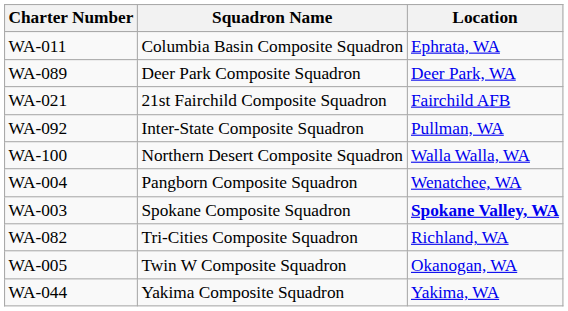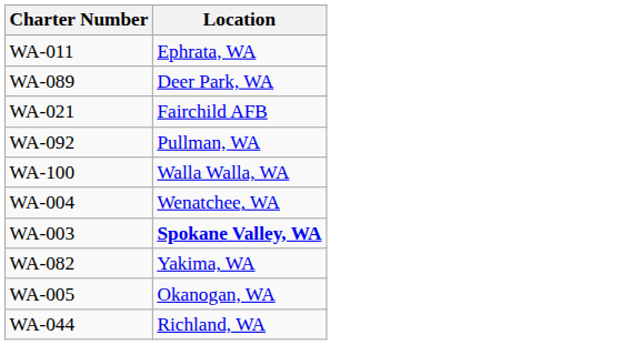 <table class="wikitable">
 <tr>
 <th>Charter Number</th>
-<th>Squadron Name</th>
 <th>Location</th>
 </tr>
 <tr>
 <td>WA-011</td>
-<td>Columbia Basin Composite Squadron</td>
 <td><a href='#'>Ephrata, WA</a></td>
 </tr>
 <tr>
 <td>WA-089</td>
-<td>Deer Park Composite Squadron</td>
 <td><a href='#'>Deer Park, WA</a></td>
 </tr>
 <tr>
 <td>WA-021</td>
-<td>21st Fairchild Composite Squadron</td>
 <td><a href='#'>Fairchild AFB</a></td>
 </tr>
 <tr>
 <td>WA-092</td>
-<td>Inter-State Composite Squadron</td>
 <td><a href='#'>Pullman, WA</a></td>
 </tr>
 <tr>
 <td>WA-100</td>
-<td>Northern Desert Composite Squadron</td>
 <td><a href='#'>Walla Walla, WA</a></td>
 </tr>
 <tr>
 <td>WA-004</td>
-<td>Pangborn Composite Squadron</td>
 <td><a href='#'>Wenatchee, WA</a></td>
 </tr>
 <tr>
 <td>WA-003</td>
-<td>Spokane Composite Squadron</td>
 <td><strong><a href='#'>Spokane Valley, WA</a></strong></td>
 </tr>
 <tr>
 <td>WA-082</td>
-<td>Tri-Cities Composite Squadron</td>
-<td><a href='#'>Richland, WA</a></td>
+<td><a href='#'>Yakima, WA</a></td>
 </tr>
 <tr>
 <td>WA-005</td>
-<td>Twin W Composite Squadron</td>
 <td><a href='#'>Okanogan, WA</a></td>
 </tr>
 <tr>
 <td>WA-044</td>
-<td>Yakima Composite Squadron</td>
-<td><a href='#'>Yakima, WA</a></td>
+<td><a href='#'>Richland, WA</a></td>
 </tr>
 </table>
